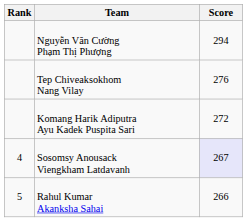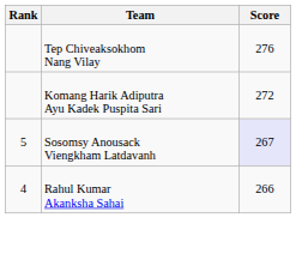 <table class=wikitable style="text-align:center">
 <tr>
 <th width=40>Rank</th>
 <th width=250>Team</th>
 <th width=60>Score</th>
-</tr>
-<tr>
-<td></td>
-<td align=left><br>Nguyễn Văn Cường<br>Phạm Thị Phượng</td>
-<td>294</td>
 </tr>
 <tr>
 <td></td>
 <td align=left><br>Tep Chiveaksokhom<br>Nang Vilay</td>
 <td>276</td>
 </tr>
 <tr>
 <td></td>
 <td align=left><br>Komang Harik Adiputra<br>Ayu Kadek Puspita Sari</td>
 <td>272</td>
 </tr>
 <tr>
-<td>4</td>
+<td>5</td>
 <td align=left><br>Sosomsy Anousack<br>Viengkham Latdavanh</td>
 <td style="background: lavender;">267</td>
 </tr>
 <tr>
-<td>5</td>
+<td>4</td>
 <td align=left><br>Rahul Kumar<br><a href='#'>Akanksha Sahai</a></td>
 <td>266</td>
 </tr>
 </table>
